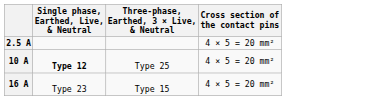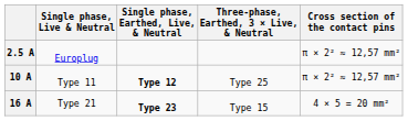 <table class="wikitable" style="text-align:center">
 <tr>
 <th></th>
+<th>Single phase,<br>Live & Neutral</th>
 <th>Single phase,<br>Earthed, Live,<br>& Neutral</th>
 <th>Three-phase,<br>Earthed, 3 × Live,<br>& Neutral</th>
 <th>Cross section of <br>the contact pins</th>
 </tr>
 <tr>
 <th>2.5 A</th>
+<td><br><a href='#'>Europlug</a></td>
 <td></td>
 <td></td>
-<td>4 × 5 = 20 mm²</td>
+<td>π × 2² ≈ 12,57 mm²</td>
 </tr>
 <tr>
 <th>10 A</th>
+<td><br>Type 11</td>
 <td><strong><br>Type 12</strong></td>
 <td><br>Type 25</td>
-<td>4 × 5 = 20 mm²</td>
+<td>π × 2² ≈ 12,57 mm²</td>
 </tr>
 <tr>
 <th>16 A</th>
-<td><br>Type 23</td>
+<td>Type 21</td>
+<td><strong><br>Type 23</strong></td>
 <td><br>Type 15</td>
 <td>4 × 5 = 20 mm²</td>
 </tr>
 </table>
